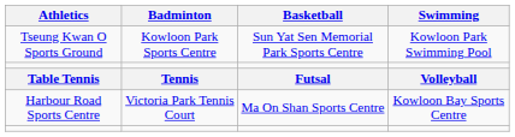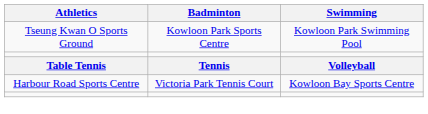 <table class="wikitable" style="text-align:center;">
 <tr>
 <th><a href='#'>Athletics</a></th>
 <th><a href='#'>Badminton</a></th>
-<th><a href='#'>Basketball</a></th>
 <th><a href='#'>Swimming</a></th>
 </tr>
 <tr>
 <td><a href='#'>Tseung Kwan O Sports Ground</a></td>
 <td><a href='#'>Kowloon Park Sports Centre</a></td>
-<td><a href='#'>Sun Yat Sen Memorial Park Sports Centre</a></td>
 <td><a href='#'>Kowloon Park Swimming Pool</a></td>
 </tr>
 <tr>
-<td></td>
 <td></td>
 <td></td>
 <td></td>
 </tr>
 <tr>
 <th><a href='#'>Table Tennis</a></th>
 <th><a href='#'>Tennis</a></th>
-<th><a href='#'>Futsal</a></th>
 <th><a href='#'>Volleyball</a></th>
 </tr>
 <tr>
 <td><a href='#'>Harbour Road Sports Centre</a></td>
 <td><a href='#'>Victoria Park Tennis Court</a></td>
-<td><a href='#'>Ma On Shan Sports Centre</a></td>
 <td><a href='#'>Kowloon Bay Sports Centre</a></td>
 </tr>
 <tr>
 <td></td>
 <td></td>
 <td></td>
-<td></td>
 </tr>
 </table>
